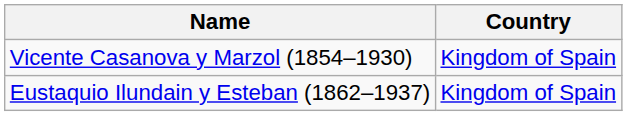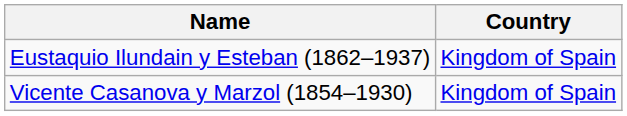 <table class="wikitable sortable">
 <tr>
 <th>Name</th>
 <th>Country</th>
 </tr>
 <tr>
+<td><a href='#'>Eustaquio Ilundain y Esteban</a> (1862–1937)</td>
+<td> <a href='#'>Kingdom of Spain</a></td>
+</tr>
+<tr>
 <td><a href='#'>Vicente Casanova y Marzol</a> (1854–1930)</td>
 <td> <a href='#'>Kingdom of Spain</a></td>
 </tr>
-<tr>
-<td><a href='#'>Eustaquio Ilundain y Esteban</a> (1862–1937)</td>
-<td> <a href='#'>Kingdom of Spain</a></td>
-</tr>
 </table>
